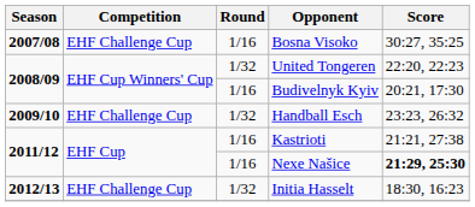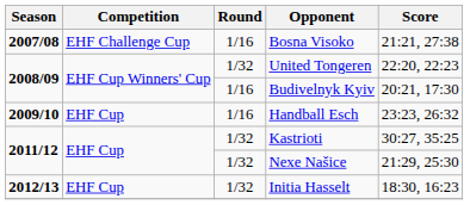 <table class="wikitable">
 <tr>
 <th>Season</th>
 <th>Competition</th>
 <th>Round</th>
 <th>Opponent</th>
 <th>Score</th>
 </tr>
 <tr>
 <td><strong>2007/08</strong></td>
 <td><a href='#'>EHF Challenge Cup</a></td>
 <td align = "center">1/16</td>
 <td> <a href='#'>Bosna Visoko</a></td>
-<td>30:27, 35:25</td>
+<td>21:21, 27:38</td>
 </tr>
 <tr>
 <td rowspan=2><strong>2008/09</strong></td>
 <td rowspan=2><a href='#'>EHF Cup Winners' Cup</a></td>
 <td align = "center">1/32</td>
 <td> <a href='#'>United Tongeren</a></td>
 <td>22:20, 22:23</td>
 </tr>
 <tr>
 <td align = "center">1/16</td>
 <td> <a href='#'>Budivelnyk Kyiv</a></td>
 <td>20:21, 17:30</td>
 </tr>
 <tr>
 <td><strong>2009/10</strong></td>
-<td><a href='#'>EHF Challenge Cup</a></td>
-<td align = "center">1/32</td>
+<td><a href='#'>EHF Cup</a></td>
+<td align = "center">1/16</td>
 <td> <a href='#'>Handball Esch</a></td>
 <td>23:23, 26:32</td>
 </tr>
 <tr>
 <td rowspan=2><strong>2011/12</strong></td>
 <td rowspan=2><a href='#'>EHF Cup</a></td>
-<td align = "center">1/16</td>
+<td align = "center">1/32</td>
 <td> <a href='#'>Kastrioti</a></td>
-<td>21:21, 27:38</td>
+<td>30:27, 35:25</td>
 </tr>
 <tr>
-<td align = "center">1/16</td>
+<td align = "center">1/32</td>
 <td> <a href='#'>Nexe Našice</a></td>
-<td><strong>21:29, 25:30</strong></td>
+<td>21:29, 25:30</td>
 </tr>
 <tr>
 <td><strong>2012/13</strong></td>
-<td><a href='#'>EHF Challenge Cup</a></td>
+<td><a href='#'>EHF Cup</a></td>
 <td align = "center">1/32</td>
 <td> <a href='#'>Initia Hasselt</a></td>
 <td>18:30, 16:23</td>
 </tr>
 <tr>
 </tr>
 </table>
